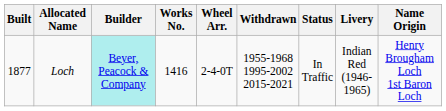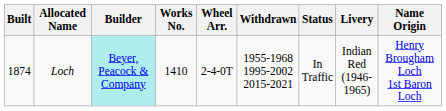 <table class="wikitable">
 <tr>
 <th>Built</th>
 <th>Allocated Name</th>
 <th>Builder</th>
 <th>Works No.</th>
 <th>Wheel Arr.</th>
 <th>Withdrawn</th>
 <th>Status</th>
 <th>Livery</th>
 <th>Name Origin</th>
 </tr>
 <tr>
-<td align="center">1877</td>
+<td align="center">1874</td>
 <td align="center"><em>Loch</em></td>
 <td align="center" style="background: paleturquoise;"><a href='#'>Beyer, Peacock & Company</a></td>
-<td align="center">1416</td>
+<td align="center">1410</td>
 <td align="center">2-4-0T</td>
 <td align="center">1955-1968<br>1995-2002<br>2015-2021</td>
 <td align="center">In<br>Traffic</td>
 <td align="center">Indian Red<br>(1946-1965)</td>
 <td align="center"><a href='#'>Henry Brougham Loch<br>1st Baron Loch</a></td>
 </tr>
 </table>
